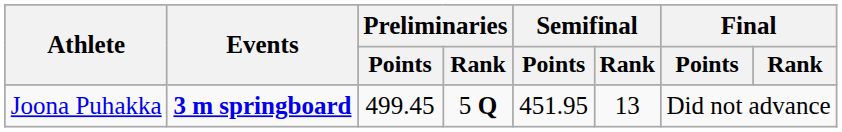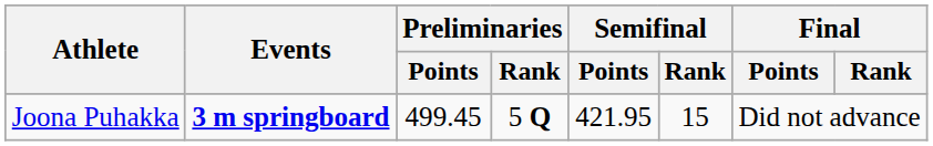 <table class=wikitable style="font-size:90%">
 <tr>
 <th rowspan="2">Athlete</th>
 <th rowspan="2">Events</th>
 <th colspan="2">Preliminaries</th>
 <th colspan="2">Semifinal</th>
 <th colspan="2">Final</th>
 </tr>
 <tr style="font-size:95%">
 <th>Points</th>
 <th>Rank</th>
 <th>Points</th>
 <th>Rank</th>
 <th>Points</th>
 <th>Rank</th>
 </tr>
 <tr align=center>
 <td align=left><a href='#'>Joona Puhakka</a></td>
 <td align=left><strong><a href='#'>3 m springboard</a></strong></td>
 <td>499.45</td>
 <td>5 <strong>Q</strong></td>
-<td>451.95</td>
-<td>13</td>
+<td>421.95</td>
+<td>15</td>
 <td colspan=2>Did not advance</td>
 </tr>
 </table>
